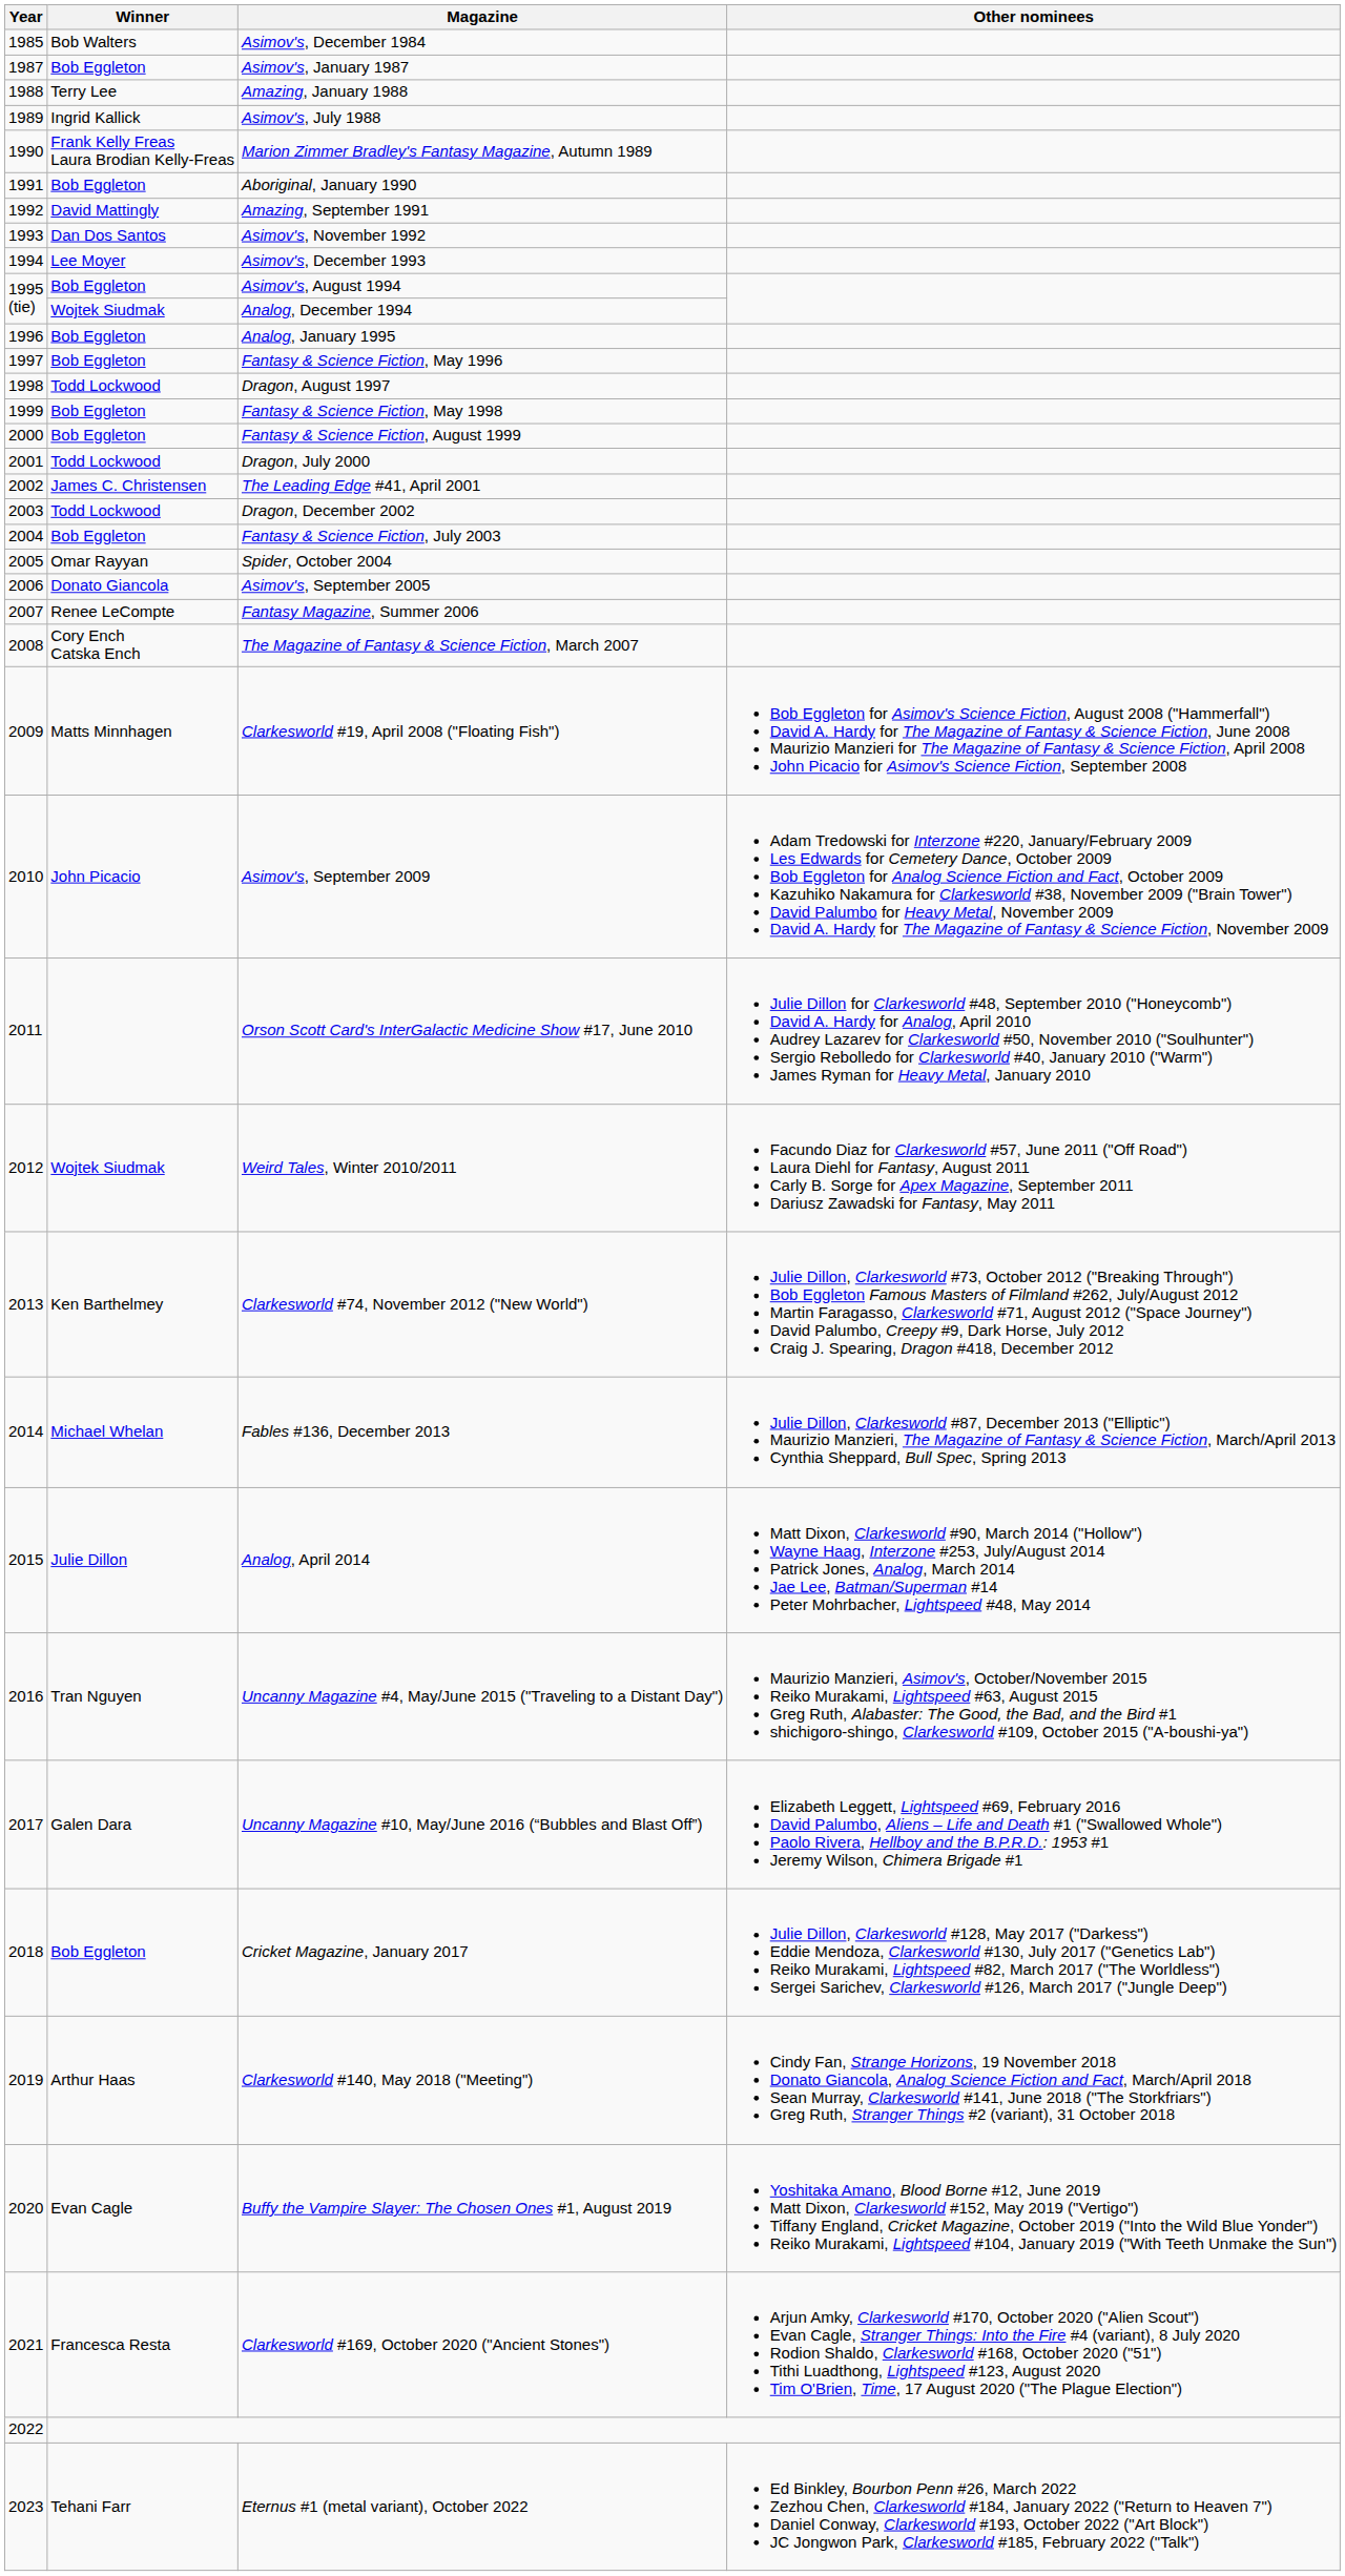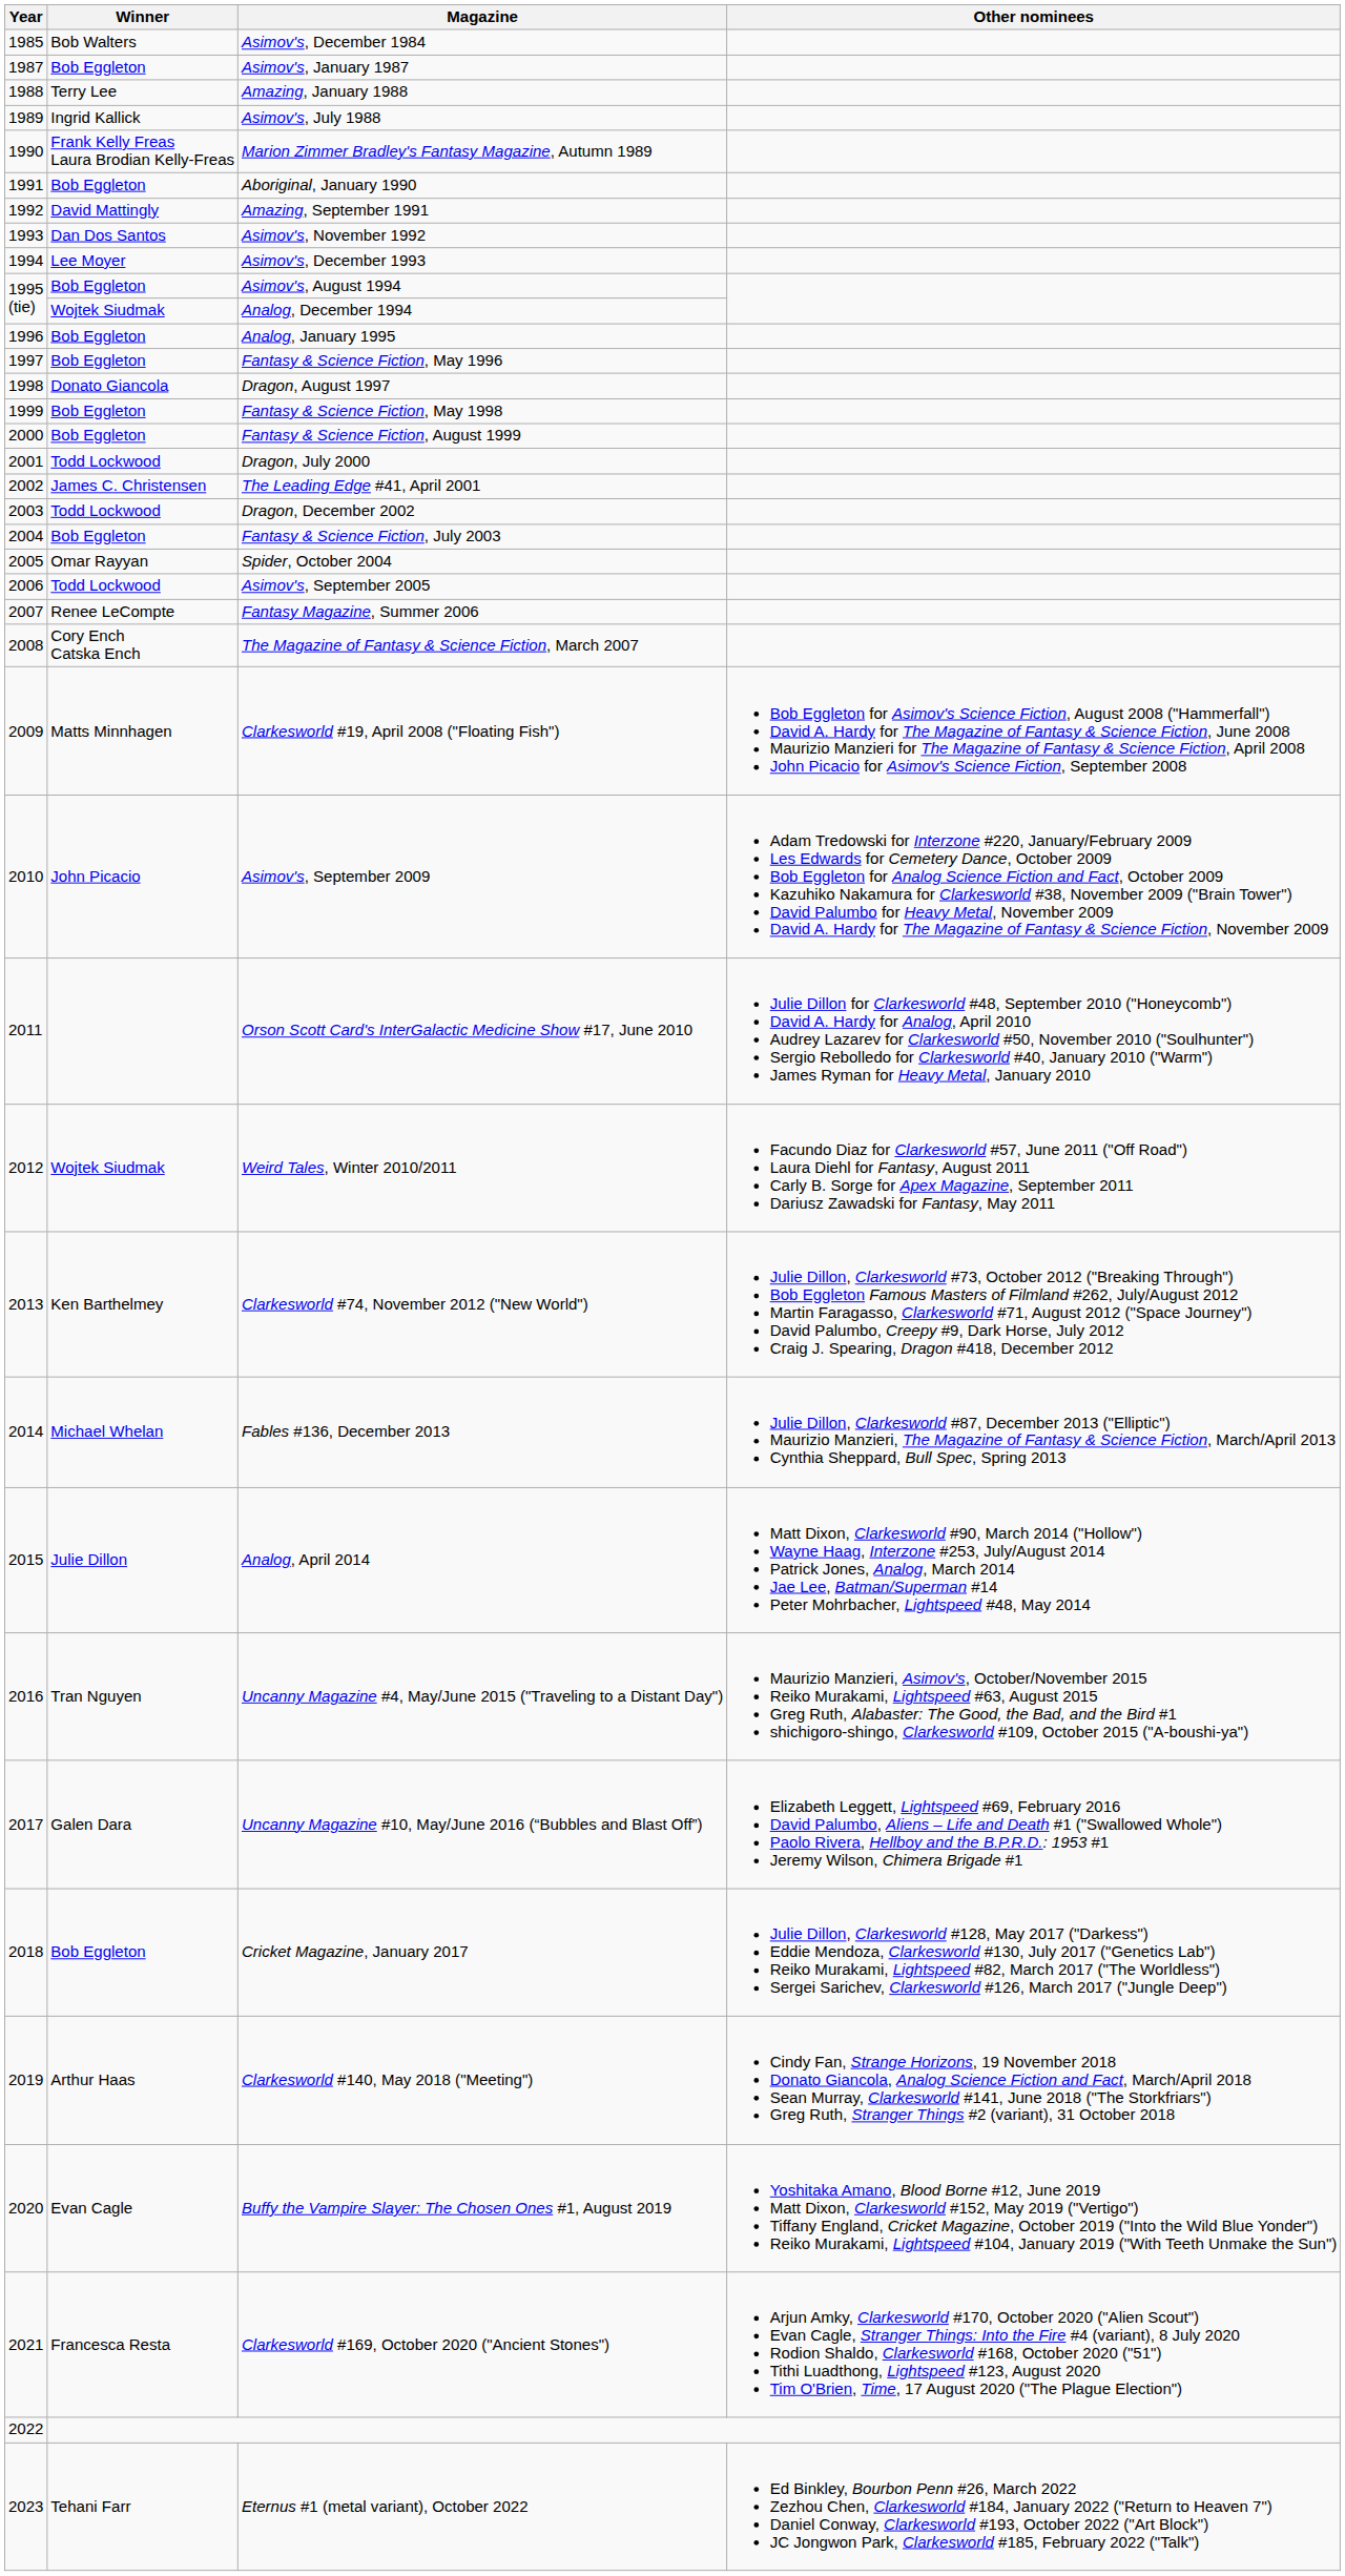 <table class="wikitable">
 <tr>
 <th>Year</th>
 <th>Winner</th>
 <th>Magazine</th>
 <th>Other nominees</th>
 </tr>
 <tr>
 <td>1985</td>
 <td>Bob Walters</td>
 <td><em><a href='#'>Asimov's</a></em>, December 1984</td>
 <td></td>
 </tr>
 <tr>
 <td>1987</td>
 <td><a href='#'>Bob Eggleton</a></td>
 <td><em><a href='#'>Asimov's</a></em>, January 1987</td>
 <td></td>
 </tr>
 <tr>
 <td>1988</td>
 <td>Terry Lee</td>
 <td><em><a href='#'>Amazing</a></em>, January 1988</td>
 <td></td>
 </tr>
 <tr>
 <td>1989</td>
 <td>Ingrid Kallick</td>
 <td><em><a href='#'>Asimov's</a></em>, July 1988</td>
 <td></td>
 </tr>
 <tr>
 <td>1990</td>
 <td><a href='#'>Frank Kelly Freas</a><br>Laura Brodian Kelly-Freas</td>
 <td><em><a href='#'>Marion Zimmer Bradley's Fantasy Magazine</a></em>, Autumn 1989</td>
 <td></td>
 </tr>
 <tr>
 <td>1991</td>
 <td><a href='#'>Bob Eggleton</a></td>
 <td><em>Aboriginal</em>, January 1990</td>
 <td></td>
 </tr>
 <tr>
 <td>1992</td>
 <td><a href='#'>David Mattingly</a></td>
 <td><em><a href='#'>Amazing</a></em>, September 1991</td>
 <td></td>
 </tr>
 <tr>
 <td>1993</td>
 <td><a href='#'>Dan Dos Santos</a></td>
 <td><em><a href='#'>Asimov's</a></em>, November 1992</td>
 <td></td>
 </tr>
 <tr>
 <td>1994</td>
 <td><a href='#'>Lee Moyer</a></td>
 <td><em><a href='#'>Asimov's</a></em>, December 1993</td>
 <td></td>
 </tr>
 <tr>
 <td rowspan="2">1995<br>(tie)</td>
 <td><a href='#'>Bob Eggleton</a></td>
 <td><em><a href='#'>Asimov's</a></em>, August 1994</td>
 </tr>
 <tr>
 <td><a href='#'>Wojtek Siudmak</a></td>
 <td><em><a href='#'>Analog</a></em>, December 1994</td>
 </tr>
 <tr>
 <td>1996</td>
 <td><a href='#'>Bob Eggleton</a></td>
 <td><em><a href='#'>Analog</a></em>, January 1995</td>
 <td></td>
 </tr>
 <tr>
 <td>1997</td>
 <td><a href='#'>Bob Eggleton</a></td>
 <td><em><a href='#'>Fantasy & Science Fiction</a></em>, May 1996</td>
 <td></td>
 </tr>
 <tr>
 <td>1998</td>
-<td><a href='#'>Todd Lockwood</a></td>
+<td><a href='#'>Donato Giancola</a></td>
 <td><em>Dragon</em>, August 1997</td>
 <td></td>
 </tr>
 <tr>
 <td>1999</td>
 <td><a href='#'>Bob Eggleton</a></td>
 <td><em><a href='#'>Fantasy & Science Fiction</a></em>, May 1998</td>
 <td></td>
 </tr>
 <tr>
 <td>2000</td>
 <td><a href='#'>Bob Eggleton</a></td>
 <td><em><a href='#'>Fantasy & Science Fiction</a></em>, August 1999</td>
 <td></td>
 </tr>
 <tr>
 <td>2001</td>
 <td><a href='#'>Todd Lockwood</a></td>
 <td><em>Dragon</em>, July 2000</td>
 <td></td>
 </tr>
 <tr>
 <td>2002</td>
 <td><a href='#'>James C. Christensen</a></td>
 <td><em><a href='#'>The Leading Edge</a></em> #41, April 2001</td>
 <td></td>
 </tr>
 <tr>
 <td>2003</td>
 <td><a href='#'>Todd Lockwood</a></td>
 <td><em>Dragon</em>, December 2002</td>
 <td></td>
 </tr>
 <tr>
 <td>2004</td>
 <td><a href='#'>Bob Eggleton</a></td>
 <td><em><a href='#'>Fantasy & Science Fiction</a></em>, July 2003</td>
 <td></td>
 </tr>
 <tr>
 <td>2005</td>
 <td>Omar Rayyan</td>
 <td><em>Spider</em>, October 2004</td>
 <td></td>
 </tr>
 <tr>
 <td>2006</td>
-<td><a href='#'>Donato Giancola</a></td>
+<td><a href='#'>Todd Lockwood</a></td>
 <td><em><a href='#'>Asimov's</a></em>, September 2005</td>
 <td></td>
 </tr>
 <tr>
 <td>2007</td>
 <td>Renee LeCompte</td>
 <td><em><a href='#'>Fantasy Magazine</a></em>, Summer 2006</td>
 <td></td>
 </tr>
 <tr>
 <td>2008</td>
 <td>Cory Ench<br>Catska Ench</td>
 <td><em><a href='#'>The Magazine of Fantasy & Science Fiction</a></em>, March 2007</td>
 <td></td>
 </tr>
 <tr>
 <td>2009</td>
 <td>Matts Minnhagen</td>
 <td><em><a href='#'>Clarkesworld</a></em> #19, April 2008 ("Floating Fish")</td>
 <td><br><ul><li><a href='#'>Bob Eggleton</a> for <em><a href='#'>Asimov's Science Fiction</a></em>, August 2008 ("Hammerfall")</li><li><a href='#'>David A. Hardy</a> for <em><a href='#'>The Magazine of Fantasy & Science Fiction</a></em>, June 2008</li><li>Maurizio Manzieri for <em><a href='#'>The Magazine of Fantasy & Science Fiction</a></em>, April 2008</li><li><a href='#'>John Picacio</a> for <em><a href='#'>Asimov's Science Fiction</a></em>, September 2008</li></ul></td>
 </tr>
 <tr>
 <td>2010</td>
 <td><a href='#'>John Picacio</a></td>
 <td><em><a href='#'>Asimov's</a></em>, September 2009</td>
 <td><br><ul><li>Adam Tredowski for <em><a href='#'>Interzone</a></em> #220, January/February 2009</li><li><a href='#'>Les Edwards</a> for <em>Cemetery Dance</em>, October 2009</li><li><a href='#'>Bob Eggleton</a> for <em><a href='#'>Analog Science Fiction and Fact</a></em>, October 2009</li><li>Kazuhiko Nakamura for <em><a href='#'>Clarkesworld</a></em> #38, November 2009 ("Brain Tower")</li><li><a href='#'>David Palumbo</a> for <em><a href='#'>Heavy Metal</a></em>, November 2009</li><li><a href='#'>David A. Hardy</a> for <em><a href='#'>The Magazine of Fantasy & Science Fiction</a></em>, November 2009</li></ul></td>
 </tr>
 <tr>
 <td>2011</td>
 <td></td>
 <td><em><a href='#'>Orson Scott Card's InterGalactic Medicine Show</a></em> #17, June 2010</td>
 <td><br><ul><li><a href='#'>Julie Dillon</a> for <em><a href='#'>Clarkesworld</a></em> #48, September 2010 ("Honeycomb")</li><li><a href='#'>David A. Hardy</a> for <em><a href='#'>Analog</a></em>, April 2010</li><li>Audrey Lazarev for <em><a href='#'>Clarkesworld</a></em> #50, November 2010 ("Soulhunter")</li><li>Sergio Rebolledo for <em><a href='#'>Clarkesworld</a></em> #40, January 2010 ("Warm")</li><li>James Ryman for <em><a href='#'>Heavy Metal</a></em>, January 2010</li></ul></td>
 </tr>
 <tr>
 <td>2012</td>
 <td><a href='#'>Wojtek Siudmak</a></td>
 <td><em><a href='#'>Weird Tales</a></em>, Winter 2010/2011</td>
 <td><br><ul><li>Facundo Diaz for <em><a href='#'>Clarkesworld</a></em> #57, June 2011 ("Off Road")</li><li>Laura Diehl for <em>Fantasy</em>, August 2011</li><li>Carly B. Sorge for <em><a href='#'>Apex Magazine</a></em>, September 2011</li><li>Dariusz Zawadski for <em>Fantasy</em>, May 2011</li></ul></td>
 </tr>
 <tr>
 <td>2013</td>
 <td>Ken Barthelmey</td>
 <td><em><a href='#'>Clarkesworld</a></em> #74, November 2012 ("New World")</td>
 <td><br><ul><li><a href='#'>Julie Dillon</a>, <em><a href='#'>Clarkesworld</a></em> #73, October 2012 ("Breaking Through")</li><li><a href='#'>Bob Eggleton</a> <em>Famous Masters of Filmland</em> #262, July/August 2012</li><li>Martin Faragasso, <em><a href='#'>Clarkesworld</a></em> #71, August 2012 ("Space Journey")</li><li>David Palumbo, <em>Creepy</em> #9, Dark Horse, July 2012</li><li>Craig J. Spearing, <em>Dragon</em> #418, December 2012</li></ul></td>
 </tr>
 <tr>
 <td>2014</td>
 <td><a href='#'>Michael Whelan</a></td>
 <td><em>Fables</em> #136, December 2013</td>
 <td><br><ul><li><a href='#'>Julie Dillon</a>, <em><a href='#'>Clarkesworld</a></em> #87, December 2013 ("Elliptic")</li><li>Maurizio Manzieri, <em><a href='#'>The Magazine of Fantasy & Science Fiction</a></em>, March/April 2013</li><li>Cynthia Sheppard, <em>Bull Spec</em>, Spring 2013</li></ul></td>
 </tr>
 <tr>
 <td>2015</td>
 <td><a href='#'>Julie Dillon</a></td>
 <td><em><a href='#'>Analog</a></em>, April 2014</td>
 <td><br><ul><li>Matt Dixon, <em><a href='#'>Clarkesworld</a></em> #90, March 2014 ("Hollow")</li><li><a href='#'>Wayne Haag</a>, <em><a href='#'>Interzone</a></em> #253, July/August 2014</li><li>Patrick Jones, <em><a href='#'>Analog</a></em>, March 2014</li><li><a href='#'>Jae Lee</a>, <em><a href='#'>Batman/Superman</a></em> #14</li><li>Peter Mohrbacher, <em><a href='#'>Lightspeed</a></em> #48, May 2014</li></ul></td>
 </tr>
 <tr>
 <td>2016</td>
 <td>Tran Nguyen</td>
 <td><em><a href='#'>Uncanny Magazine</a></em> #4, May/June 2015 ("Traveling to a Distant Day")</td>
 <td><br><ul><li>Maurizio Manzieri, <em><a href='#'>Asimov's</a></em>, October/November 2015</li><li>Reiko Murakami, <em><a href='#'>Lightspeed</a></em> #63, August 2015</li><li>Greg Ruth, <em>Alabaster: The Good, the Bad, and the Bird</em> #1</li><li>shichigoro-shingo, <em><a href='#'>Clarkesworld</a></em> #109, October 2015 ("A-boushi-ya")</li></ul></td>
 </tr>
 <tr>
 <td>2017</td>
 <td>Galen Dara</td>
 <td><em><a href='#'>Uncanny Magazine</a></em> #10, May/June 2016 (“Bubbles and Blast Off”)</td>
 <td><br><ul><li>Elizabeth Leggett, <em><a href='#'>Lightspeed</a></em> #69, February 2016</li><li><a href='#'>David Palumbo</a>, <em><a href='#'>Aliens – Life and Death</a></em> #1 ("Swallowed Whole")</li><li><a href='#'>Paolo Rivera</a>, <em><a href='#'>Hellboy and the B.P.R.D.</a>: 1953</em> #1</li><li>Jeremy Wilson, <em>Chimera Brigade</em> #1</li></ul></td>
 </tr>
 <tr>
 <td>2018</td>
 <td><a href='#'>Bob Eggleton</a></td>
 <td><em>Cricket Magazine</em>, January 2017</td>
 <td><br><ul><li><a href='#'>Julie Dillon</a>, <em><a href='#'>Clarkesworld</a></em> #128, May 2017 ("Darkess")</li><li>Eddie Mendoza, <em><a href='#'>Clarkesworld</a></em> #130, July 2017 ("Genetics Lab")</li><li>Reiko Murakami, <em><a href='#'>Lightspeed</a></em> #82, March 2017 ("The Worldless")</li><li>Sergei Sarichev, <em><a href='#'>Clarkesworld</a></em> #126, March 2017 ("Jungle Deep")</li></ul></td>
 </tr>
 <tr>
 <td>2019</td>
 <td>Arthur Haas</td>
 <td><em><a href='#'>Clarkesworld</a></em> #140, May 2018 ("Meeting")</td>
 <td><br><ul><li>Cindy Fan, <em><a href='#'>Strange Horizons</a></em>, 19 November 2018</li><li><a href='#'>Donato Giancola</a>, <em><a href='#'>Analog Science Fiction and Fact</a></em>, March/April 2018</li><li>Sean Murray, <em><a href='#'>Clarkesworld</a></em> #141, June 2018 ("The Storkfriars")</li><li>Greg Ruth, <em><a href='#'>Stranger Things</a></em> #2 (variant), 31 October 2018</li></ul></td>
 </tr>
 <tr>
 <td>2020</td>
 <td>Evan Cagle</td>
 <td><em><a href='#'>Buffy the Vampire Slayer: The Chosen Ones</a></em> #1, August 2019</td>
 <td><br><ul><li><a href='#'>Yoshitaka Amano</a>, <em>Blood Borne</em> #12, June 2019</li><li>Matt Dixon, <em><a href='#'>Clarkesworld</a></em> #152, May 2019 ("Vertigo")</li><li>Tiffany England, <em>Cricket Magazine</em>, October 2019 ("Into the Wild Blue Yonder")</li><li>Reiko Murakami, <em><a href='#'>Lightspeed</a></em> #104, January 2019 ("With Teeth Unmake the Sun")</li></ul></td>
 </tr>
 <tr>
 <td>2021</td>
 <td>Francesca Resta</td>
 <td><em><a href='#'>Clarkesworld</a></em> #169, October 2020 ("Ancient Stones")</td>
 <td><br><ul><li>Arjun Amky, <em><a href='#'>Clarkesworld</a></em> #170, October 2020 ("Alien Scout")</li><li>Evan Cagle, <em><a href='#'>Stranger Things: Into the Fire</a></em> #4 (variant), 8 July 2020</li><li>Rodion Shaldo, <em><a href='#'>Clarkesworld</a></em> #168, October 2020 ("51")</li><li>Tithi Luadthong, <em><a href='#'>Lightspeed</a></em> #123, August 2020</li><li><a href='#'>Tim O'Brien</a>, <em><a href='#'>Time</a></em>, 17 August 2020 ("The Plague Election")</li></ul></td>
 </tr>
 <tr>
 <td>2022</td>
 </tr>
 <tr>
 <td>2023</td>
 <td>Tehani Farr</td>
 <td><em>Eternus</em> #1 (metal variant), October 2022</td>
 <td><br><ul><li>Ed Binkley, <em>Bourbon Penn</em> #26, March 2022</li><li>Zezhou Chen, <em><a href='#'>Clarkesworld</a></em> #184, January 2022 ("Return to Heaven 7")</li><li>Daniel Conway, <em><a href='#'>Clarkesworld</a></em> #193, October 2022 ("Art Block")</li><li>JC Jongwon Park, <em><a href='#'>Clarkesworld</a></em> #185, February 2022 ("Talk")</li></ul></td>
 </tr>
 </table>
